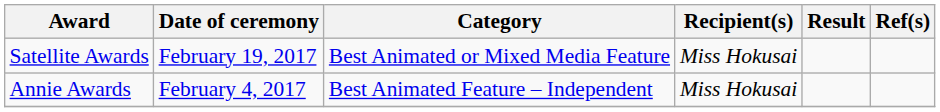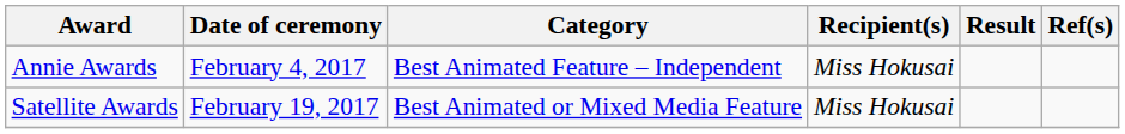 <table class="wikitable sortable">
 <tr>
 <th>Award</th>
 <th>Date of ceremony</th>
 <th>Category</th>
 <th>Recipient(s)</th>
 <th>Result</th>
 <th>Ref(s)</th>
 </tr>
 <tr>
+<td><a href='#'>Annie Awards</a></td>
+<td><a href='#'>February 4, 2017</a></td>
+<td><a href='#'>Best Animated Feature – Independent</a></td>
+<td><em>Miss Hokusai</em></td>
+<td></td>
+<td></td>
+</tr>
+<tr>
 <td><a href='#'>Satellite Awards</a></td>
 <td><a href='#'>February 19, 2017</a></td>
 <td><a href='#'>Best Animated or Mixed Media Feature</a></td>
 <td><em>Miss Hokusai</em></td>
 <td></td>
 <td></td>
 </tr>
 <tr>
-<td><a href='#'>Annie Awards</a></td>
-<td><a href='#'>February 4, 2017</a></td>
-<td><a href='#'>Best Animated Feature – Independent</a></td>
-<td><em>Miss Hokusai</em></td>
-<td></td>
-<td></td>
-</tr>
-<tr>
 </tr>
 </table>
